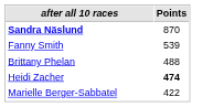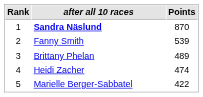 <table cellspacing="1" cellpadding="3" style="border:1px solid #aaa; font-size:86%;">
 <tr style="background:#e4e4e4;">
+<th style="border-bottom:1px solid #aaa; width:10px;">Rank</th>
 <th style="border-bottom:1px solid #aaa; width:200px;"><em>after all 10 races</em></th>
 <th style="border-bottom:1px solid #aaa; width:20px;">Points</th>
 </tr>
 <tr>
+<td align=center>1</td>
 <td><strong> <a href='#'>Sandra Näslund</a></strong></td>
 <td align=center>870</td>
 </tr>
 <tr>
+<td align=center>2</td>
 <td> <a href='#'>Fanny Smith</a></td>
 <td align=center>539</td>
 </tr>
 <tr>
+<td align=center>3</td>
 <td> <a href='#'>Brittany Phelan</a></td>
-<td align=center>488</td>
+<td align=center>489</td>
 </tr>
 <tr>
+<td align=center>4</td>
 <td> <a href='#'>Heidi Zacher</a></td>
-<td align=center><strong>474</strong></td>
+<td align=center>474</td>
 </tr>
 <tr>
+<td align=center>5</td>
 <td> <a href='#'>Marielle Berger-Sabbatel</a></td>
 <td align=center>422</td>
 </tr>
 </table>
